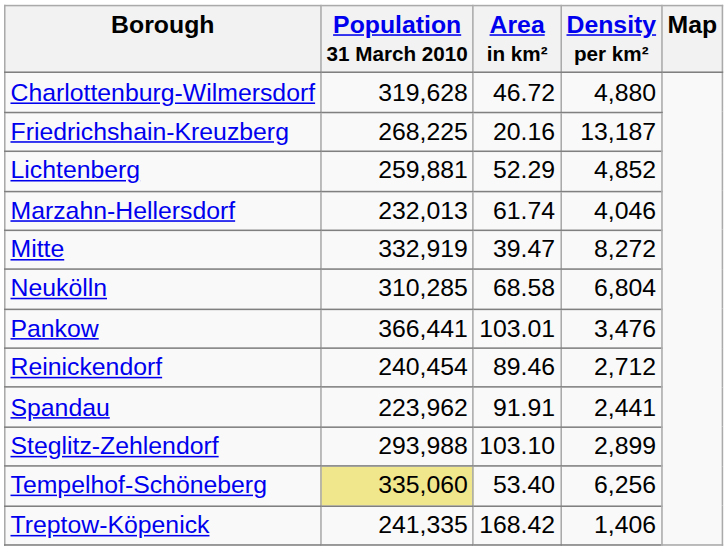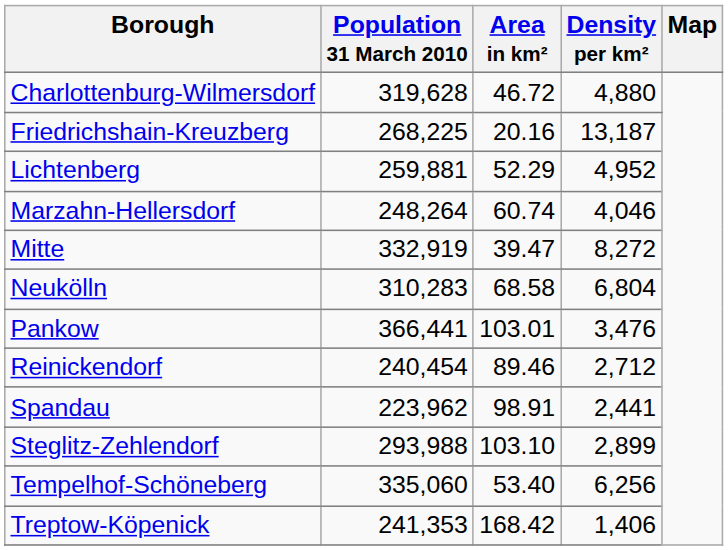 <table class="sortable wikitable" style="float:left;">
 <tr>
 <th rowspan"1"  style="border-bottom:1px solid gray; vertical-align:top;" class="sortable">Borough</th>
 <th rowspan"1"  style="border-bottom:1px solid gray; vertical-align:top;" class="sortable"><a href='#'>Population</a> <br><small>31 March 2010</small></th>
 <th rowspan"1"  style="border-bottom:1px solid gray; vertical-align:top;" class="sortable"><a href='#'>Area</a> <br><small>in km²</small></th>
 <th rowspan"1"  style="border-bottom:1px solid gray; vertical-align:top;" class="sortable"><a href='#'>Density</a> <br><small>per km²</small></th>
 <th rowspan"3"  style="border-bottom:1px solid gray; vertical-align:top;" class="unsortable">Map</th>
 </tr>
 <tr>
 <td style="border-bottom:1px solid gray;"><a href='#'>Charlottenburg-Wilmersdorf</a></td>
 <td style="border-bottom:1px solid gray; text-align:right;">319,628</td>
 <td style="border-bottom:1px solid gray; text-align:right;">46.72</td>
 <td style="border-bottom:1px solid gray; text-align:right;">4,880</td>
 <td rowspan="12"></td>
 </tr>
 <tr>
 <td style="border-bottom:1px solid gray;"><a href='#'>Friedrichshain-Kreuzberg</a></td>
 <td style="border-bottom:1px solid gray; text-align:right;">268,225</td>
 <td style="border-bottom:1px solid gray; text-align:right;">20.16</td>
 <td style="border-bottom:1px solid gray; text-align:right;">13,187</td>
 </tr>
 <tr>
 <td style="border-bottom:1px solid gray;"><a href='#'>Lichtenberg</a></td>
 <td style="border-bottom:1px solid gray; text-align:right;">259,881</td>
 <td style="border-bottom:1px solid gray; text-align:right;">52.29</td>
-<td style="border-bottom:1px solid gray; text-align:right;">4,852</td>
+<td style="border-bottom:1px solid gray; text-align:right;">4,952</td>
 </tr>
 <tr>
 <td style="border-bottom:1px solid gray;"><a href='#'>Marzahn-Hellersdorf</a></td>
-<td style="border-bottom:1px solid gray; text-align:right;">232,013</td>
-<td style="border-bottom:1px solid gray; text-align:right;">61.74</td>
+<td style="border-bottom:1px solid gray; text-align:right;">248,264</td>
+<td style="border-bottom:1px solid gray; text-align:right;">60.74</td>
 <td style="border-bottom:1px solid gray; text-align:right;">4,046</td>
 </tr>
 <tr>
 <td style="border-bottom:1px solid gray;"><a href='#'>Mitte</a></td>
 <td style="border-bottom:1px solid gray; text-align:right;">332,919</td>
 <td style="border-bottom:1px solid gray; text-align:right;">39.47</td>
 <td style="border-bottom:1px solid gray; text-align:right;">8,272</td>
 </tr>
 <tr>
 <td style="border-bottom:1px solid gray;"><a href='#'>Neukölln</a></td>
-<td style="border-bottom:1px solid gray; text-align:right;">310,285</td>
+<td style="border-bottom:1px solid gray; text-align:right;">310,283</td>
 <td style="border-bottom:1px solid gray; text-align:right;">68.58</td>
 <td style="border-bottom:1px solid gray; text-align:right;">6,804</td>
 </tr>
 <tr>
 <td style="border-bottom:1px solid gray;"><a href='#'>Pankow</a></td>
 <td style="border-bottom:1px solid gray; text-align:right;">366,441</td>
 <td style="border-bottom:1px solid gray; text-align:right;">103.01</td>
 <td style="border-bottom:1px solid gray; text-align:right;">3,476</td>
 </tr>
 <tr>
 <td style="border-bottom:1px solid gray;"><a href='#'>Reinickendorf</a></td>
 <td style="border-bottom:1px solid gray; text-align:right;">240,454</td>
 <td style="border-bottom:1px solid gray; text-align:right;">89.46</td>
 <td style="border-bottom:1px solid gray; text-align:right;">2,712</td>
 </tr>
 <tr>
 <td style="border-bottom:1px solid gray;"><a href='#'>Spandau</a></td>
 <td style="border-bottom:1px solid gray; text-align:right;">223,962</td>
-<td style="border-bottom:1px solid gray; text-align:right;">91.91</td>
+<td style="border-bottom:1px solid gray; text-align:right;">98.91</td>
 <td style="border-bottom:1px solid gray; text-align:right;">2,441</td>
 </tr>
 <tr>
 <td style="border-bottom:1px solid gray;"><a href='#'>Steglitz-Zehlendorf</a></td>
 <td style="border-bottom:1px solid gray; text-align:right;">293,988</td>
 <td style="border-bottom:1px solid gray; text-align:right;">103.10</td>
 <td style="border-bottom:1px solid gray; text-align:right;">2,899</td>
 </tr>
 <tr>
 <td style="border-bottom:1px solid gray;"><a href='#'>Tempelhof-Schöneberg</a></td>
-<td style="background: khaki; border-bottom:1px solid gray; text-align:right;">335,060</td>
+<td style="border-bottom:1px solid gray; text-align:right;">335,060</td>
 <td style="border-bottom:1px solid gray; text-align:right;">53.40</td>
 <td style="border-bottom:1px solid gray; text-align:right;">6,256</td>
 </tr>
 <tr>
 <td style="border-bottom:1px solid gray;"><a href='#'>Treptow-Köpenick</a></td>
-<td style="border-bottom:1px solid gray; text-align:right;">241,335</td>
+<td style="border-bottom:1px solid gray; text-align:right;">241,353</td>
 <td style="border-bottom:1px solid gray; text-align:right;">168.42</td>
 <td style="border-bottom:1px solid gray; text-align:right;">1,406</td>
 </tr>
 </table>
